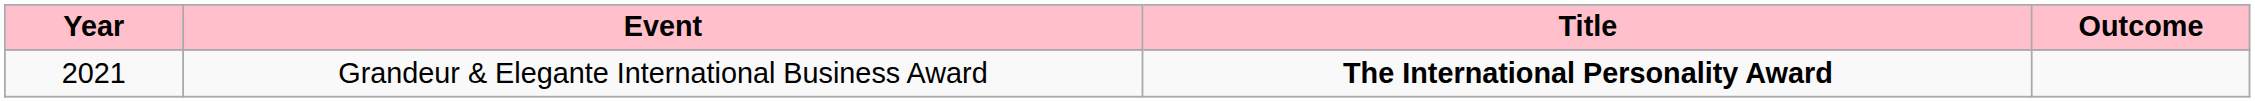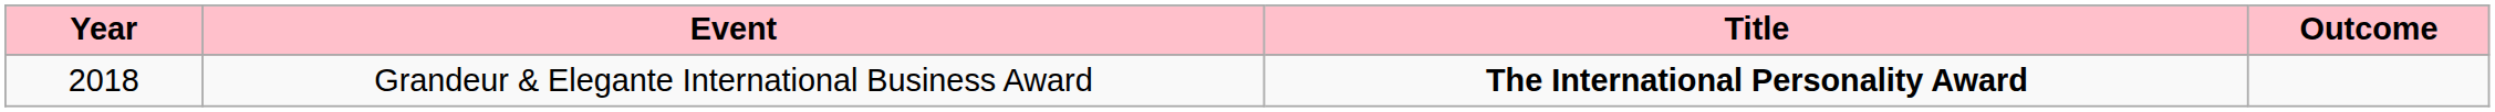 <table class="wikitable">
 <tr style="background:pink; color:black" align="center">
 <td style="width:5%"><strong>Year</strong></td>
 <td style="width:27%"><strong>Event</strong></td>
 <td style="width:25%"><strong>Title</strong></td>
 <td style="width: 6%"><strong>Outcome</strong></td>
 </tr>
 <tr align=center>
-<td>2021</td>
+<td>2018</td>
 <td>Grandeur & Elegante International Business Award</td>
 <td><strong>The International Personality Award</strong></td>
 <td></td>
 </tr>
 </table>
